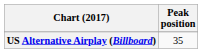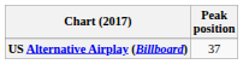 <table class="wikitable sortable plainrowheaders" style="text-align:center">
 <tr>
 <th scope="col">Chart (2017)</th>
 <th scope="col">Peak<br>position</th>
 </tr>
 <tr>
 </tr>
 <tr>
 <th scope="row">US <a href='#'>Alternative Airplay</a> (<em><a href='#'>Billboard</a></em>)</th>
-<td>35</td>
+<td>37</td>
 </tr>
 </table>
